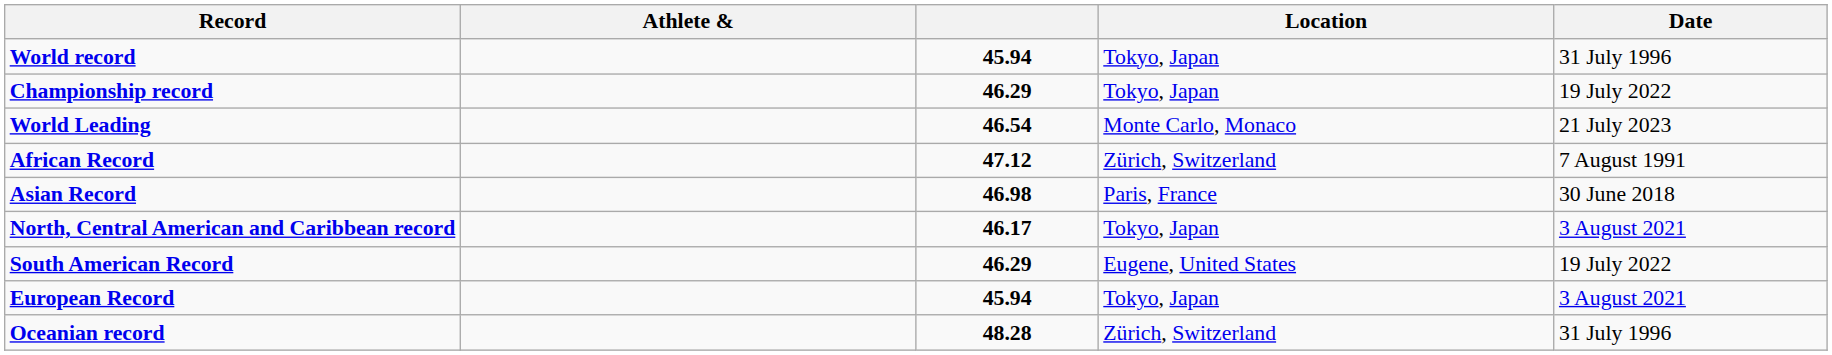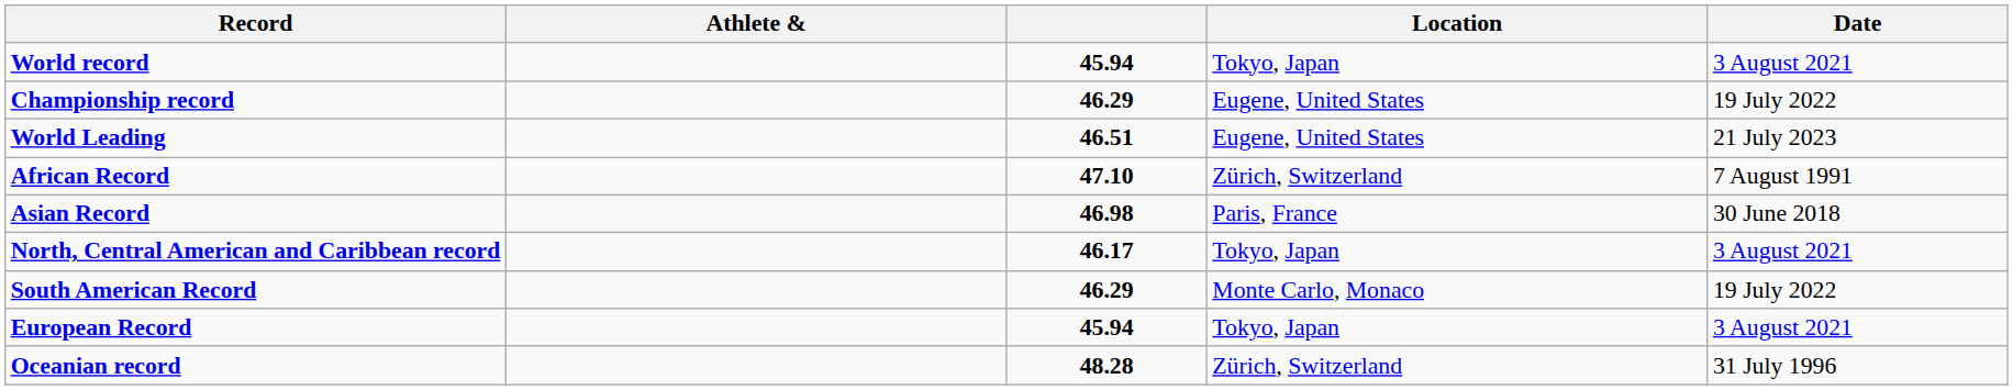 <table class="wikitable">
 <tr>
 <th width=25% align=center>Record</th>
 <th width=25% align=center>Athlete & </th>
 <th width=10% align=center></th>
 <th width=25% align=center>Location</th>
 <th width=15% align=center>Date</th>
 </tr>
 <tr>
 <td><strong><a href='#'>World record</a></strong></td>
 <td></td>
 <td align="center"><strong>45.94</strong></td>
 <td><a href='#'>Tokyo</a>, <a href='#'>Japan</a></td>
-<td>31 July 1996</td>
+<td><a href='#'>3 August 2021</a></td>
 </tr>
 <tr>
 <td><strong><a href='#'>Championship record</a></strong></td>
 <td></td>
 <td align="center"><strong>46.29</strong></td>
-<td><a href='#'>Tokyo</a>, <a href='#'>Japan</a></td>
+<td><a href='#'>Eugene</a>, <a href='#'>United States</a></td>
 <td>19 July 2022</td>
 </tr>
 <tr>
 <td><strong><a href='#'>World Leading</a></strong></td>
 <td></td>
-<td align=center><strong>46.54</strong></td>
-<td><a href='#'>Monte Carlo</a>, <a href='#'>Monaco</a></td>
+<td align=center><strong>46.51</strong></td>
+<td><a href='#'>Eugene</a>, <a href='#'>United States</a></td>
 <td>21 July 2023</td>
 </tr>
 <tr>
 <td><strong><a href='#'>African Record</a></strong></td>
 <td></td>
-<td align=center><strong>47.12</strong></td>
+<td align=center><strong>47.10</strong></td>
 <td><a href='#'>Zürich</a>, <a href='#'>Switzerland</a></td>
 <td>7 August 1991</td>
 </tr>
 <tr>
 <td><strong><a href='#'>Asian Record</a></strong></td>
 <td></td>
 <td align="center"><strong>46.98</strong></td>
 <td><a href='#'>Paris</a>, <a href='#'>France</a></td>
 <td>30 June 2018</td>
 </tr>
 <tr>
 <td><strong><a href='#'>North, Central American and Caribbean record</a></strong></td>
 <td></td>
 <td align="center"><strong>46.17</strong></td>
 <td><a href='#'>Tokyo</a>, <a href='#'>Japan</a></td>
 <td><a href='#'>3 August 2021</a></td>
 </tr>
 <tr>
 <td><strong><a href='#'>South American Record</a></strong></td>
 <td></td>
 <td align=center><strong>46.29</strong></td>
-<td><a href='#'>Eugene</a>, <a href='#'>United States</a></td>
+<td><a href='#'>Monte Carlo</a>, <a href='#'>Monaco</a></td>
 <td>19 July 2022</td>
 </tr>
 <tr>
 <td><strong><a href='#'>European Record</a></strong></td>
 <td></td>
 <td align=center><strong>45.94</strong></td>
 <td><a href='#'>Tokyo</a>, <a href='#'>Japan</a></td>
 <td><a href='#'>3 August 2021</a></td>
 </tr>
 <tr>
 <td><strong><a href='#'>Oceanian record</a></strong></td>
 <td></td>
 <td align=center><strong>48.28</strong></td>
 <td><a href='#'>Zürich</a>, <a href='#'>Switzerland</a></td>
 <td>31 July 1996</td>
 </tr>
 </table>
